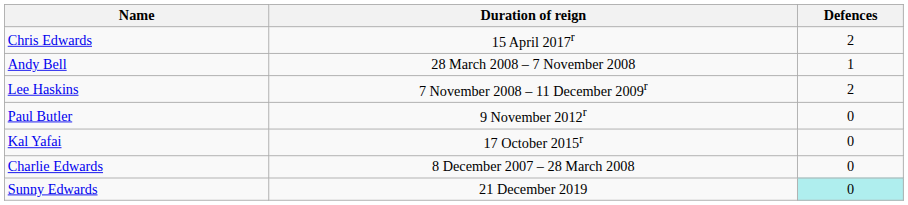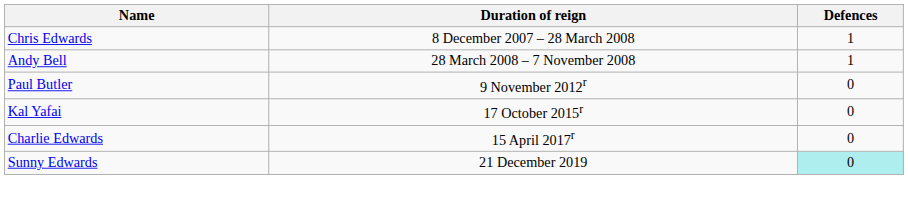 <table class="wikitable" width="80%">
 <tr>
 <th width="25%">Name</th>
 <th width="50%">Duration of reign</th>
 <th width="10%">Defences</th>
 </tr>
 <tr align="center">
 <td align="left"><a href='#'>Chris Edwards</a></td>
-<td>15 April 2017<sup>r</sup></td>
-<td>2</td>
+<td>8 December 2007 – 28 March 2008</td>
+<td>1</td>
 </tr>
 <tr align="center">
 <td align="left"><a href='#'>Andy Bell</a></td>
 <td>28 March 2008 – 7 November 2008</td>
 <td>1</td>
-</tr>
-<tr align="center">
-<td align="left"><a href='#'>Lee Haskins</a></td>
-<td>7 November 2008 – 11 December 2009<sup>r</sup></td>
-<td>2</td>
 </tr>
 <tr align="center">
 <td align="left"><a href='#'>Paul Butler</a></td>
 <td>9 November 2012<sup>r</sup></td>
 <td>0</td>
 </tr>
 <tr align="center">
 <td align="left"><a href='#'>Kal Yafai</a></td>
 <td>17 October 2015<sup>r</sup></td>
 <td>0</td>
 </tr>
 <tr align=center>
 <td align=left><a href='#'>Charlie Edwards</a></td>
-<td>8 December 2007 – 28 March 2008</td>
+<td>15 April 2017<sup>r</sup></td>
 <td>0</td>
 </tr>
 <tr align=center>
 <td align=left><a href='#'>Sunny Edwards</a></td>
 <td>21 December 2019</td>
 <td style="background: paleturquoise;">0</td>
 </tr>
 </table>
